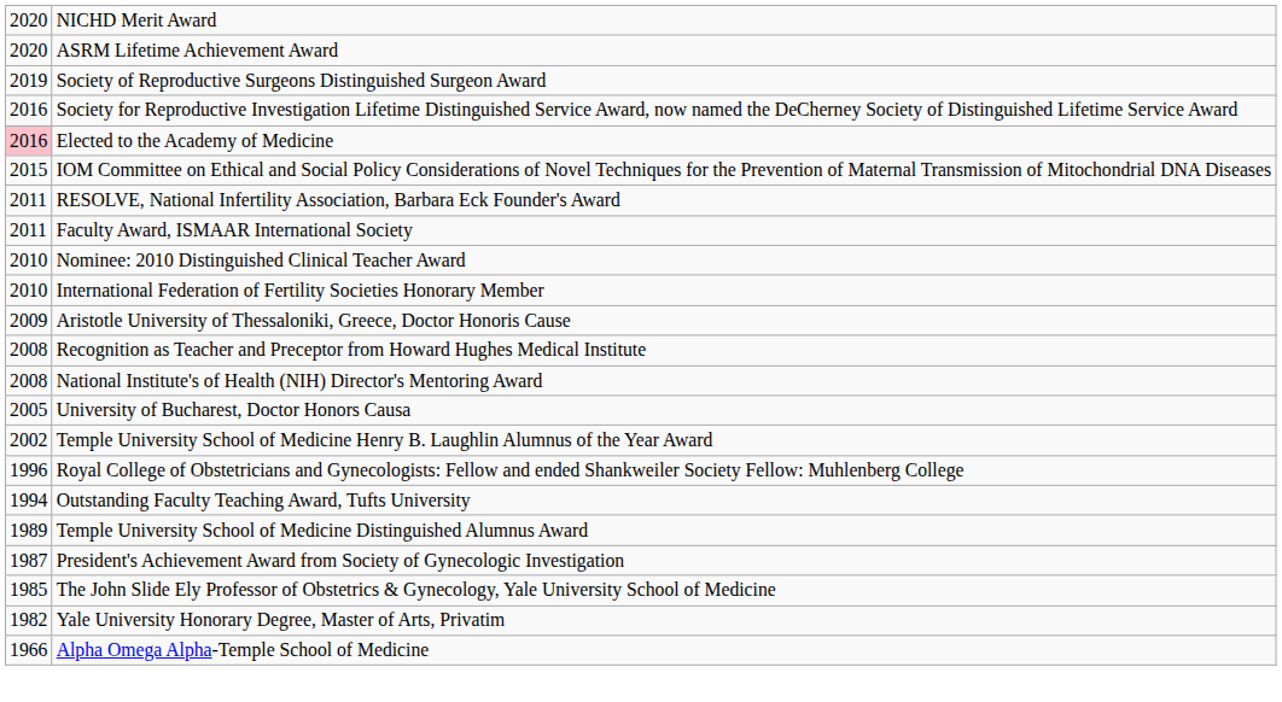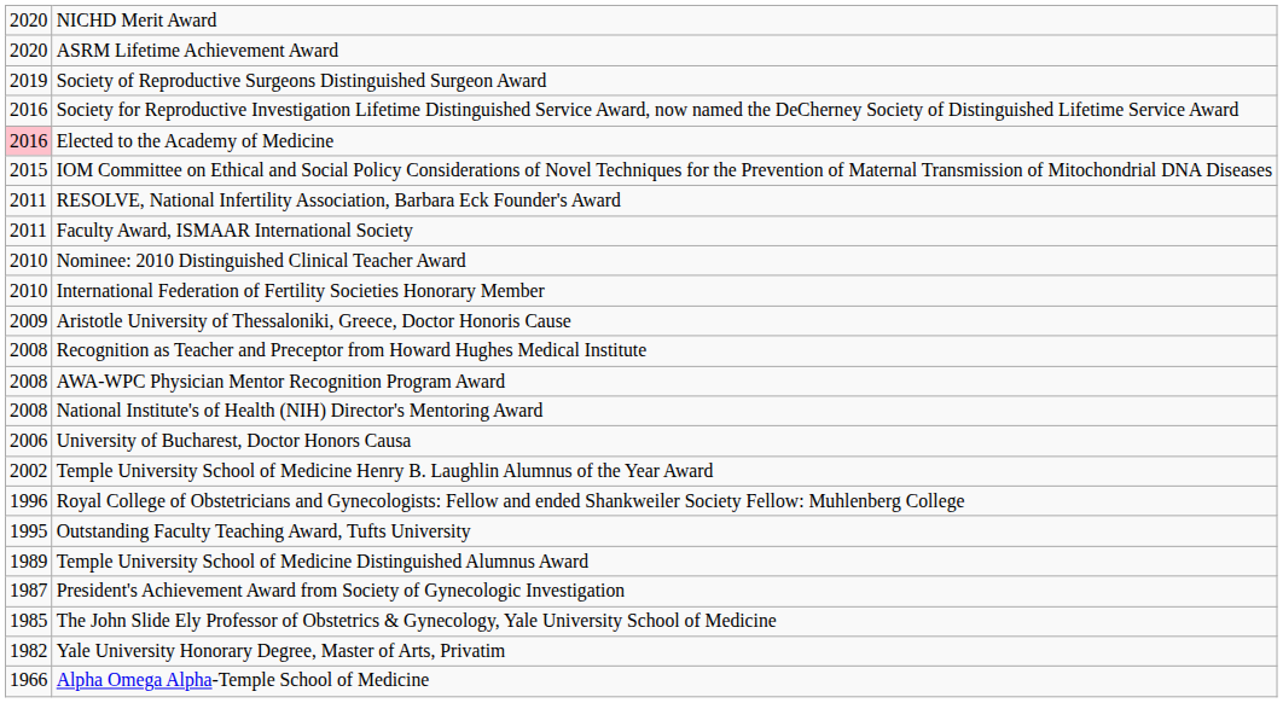 <table class="wikitable">
 <tr>
 <td>2020</td>
 <td>NICHD Merit Award</td>
 </tr>
 <tr>
 <td>2020</td>
 <td>ASRM Lifetime Achievement Award</td>
 </tr>
 <tr>
 <td>2019</td>
 <td>Society of Reproductive Surgeons Distinguished Surgeon Award</td>
 </tr>
 <tr>
 <td>2016</td>
 <td>Society for Reproductive Investigation Lifetime Distinguished Service Award, now named the DeCherney Society of Distinguished Lifetime Service Award</td>
 </tr>
 <tr>
 <td style="background: pink;">2016</td>
 <td>Elected to the Academy of Medicine</td>
 </tr>
 <tr>
 <td>2015</td>
 <td>IOM Committee on Ethical and Social Policy Considerations of Novel Techniques for the Prevention of Maternal Transmission of Mitochondrial DNA Diseases</td>
 </tr>
 <tr>
 <td>2011</td>
 <td>RESOLVE, National Infertility Association, Barbara Eck Founder's Award</td>
 </tr>
 <tr>
 <td>2011</td>
 <td>Faculty Award, ISMAAR International Society</td>
 </tr>
 <tr>
 <td>2010</td>
 <td>Nominee: 2010 Distinguished Clinical Teacher Award</td>
 </tr>
 <tr>
 <td>2010</td>
 <td>International Federation of Fertility Societies Honorary Member</td>
 </tr>
 <tr>
 <td>2009</td>
 <td>Aristotle University of Thessaloniki, Greece, Doctor Honoris Cause</td>
 </tr>
 <tr>
 <td>2008</td>
 <td>Recognition as Teacher and Preceptor from Howard Hughes Medical Institute</td>
 </tr>
 <tr>
 <td>2008</td>
+<td>AWA-WPC Physician Mentor Recognition Program Award</td>
+</tr>
+<tr>
+<td>2008</td>
 <td>National Institute's of Health (NIH) Director's Mentoring Award</td>
 </tr>
 <tr>
-<td>2005</td>
+<td>2006</td>
 <td>University of Bucharest, Doctor Honors Causa</td>
 </tr>
 <tr>
 <td>2002</td>
 <td>Temple University School of Medicine Henry B. Laughlin Alumnus of the Year Award</td>
 </tr>
 <tr>
 <td>1996</td>
 <td>Royal College of Obstetricians and Gynecologists: Fellow and ended Shankweiler Society Fellow: Muhlenberg College</td>
 </tr>
 <tr>
-<td>1994</td>
+<td>1995</td>
 <td>Outstanding Faculty Teaching Award, Tufts University</td>
 </tr>
 <tr>
 <td>1989</td>
 <td>Temple University School of Medicine Distinguished Alumnus Award</td>
 </tr>
 <tr>
 <td>1987</td>
 <td>President's Achievement Award from Society of Gynecologic Investigation</td>
 </tr>
 <tr>
 <td>1985</td>
 <td>The John Slide Ely Professor of Obstetrics & Gynecology, Yale University School of Medicine</td>
 </tr>
 <tr>
 <td>1982</td>
 <td>Yale University Honorary Degree, Master of Arts, Privatim</td>
 </tr>
 <tr>
 <td>1966</td>
 <td><a href='#'>Alpha Omega Alpha</a>-Temple School of Medicine</td>
 </tr>
 </table>
